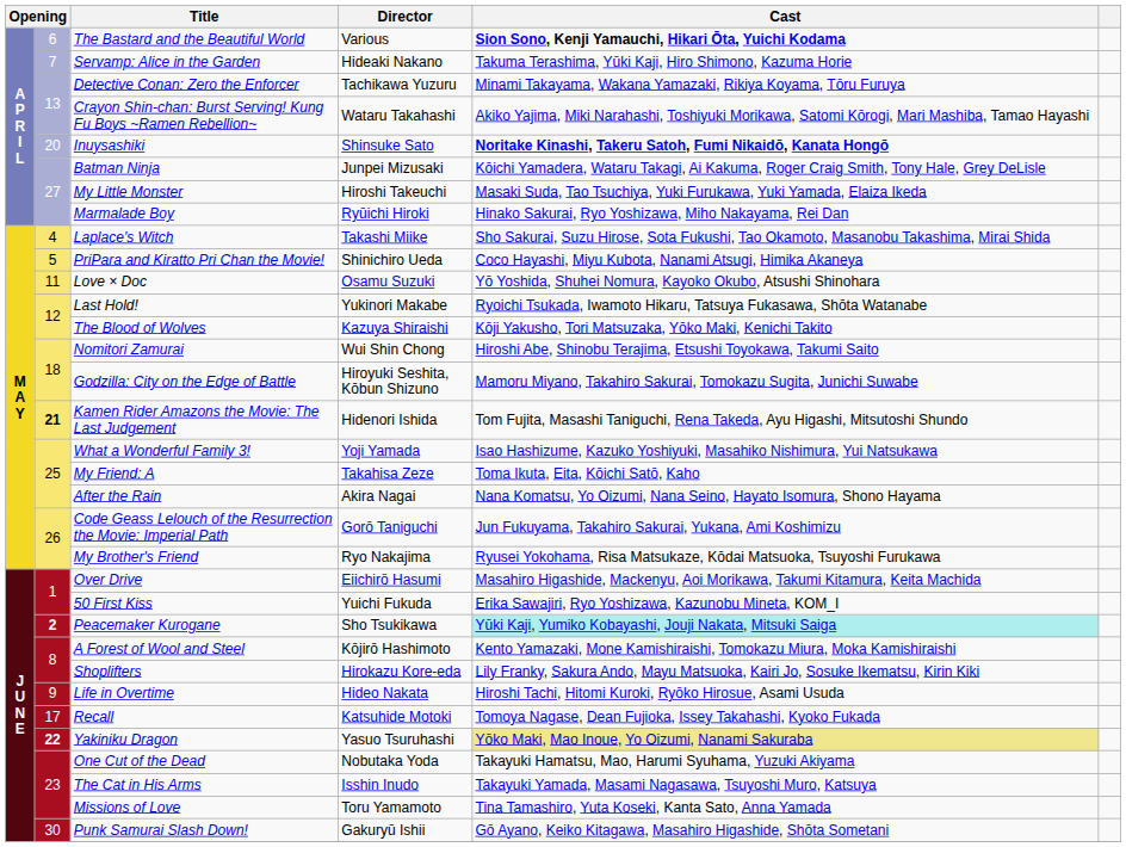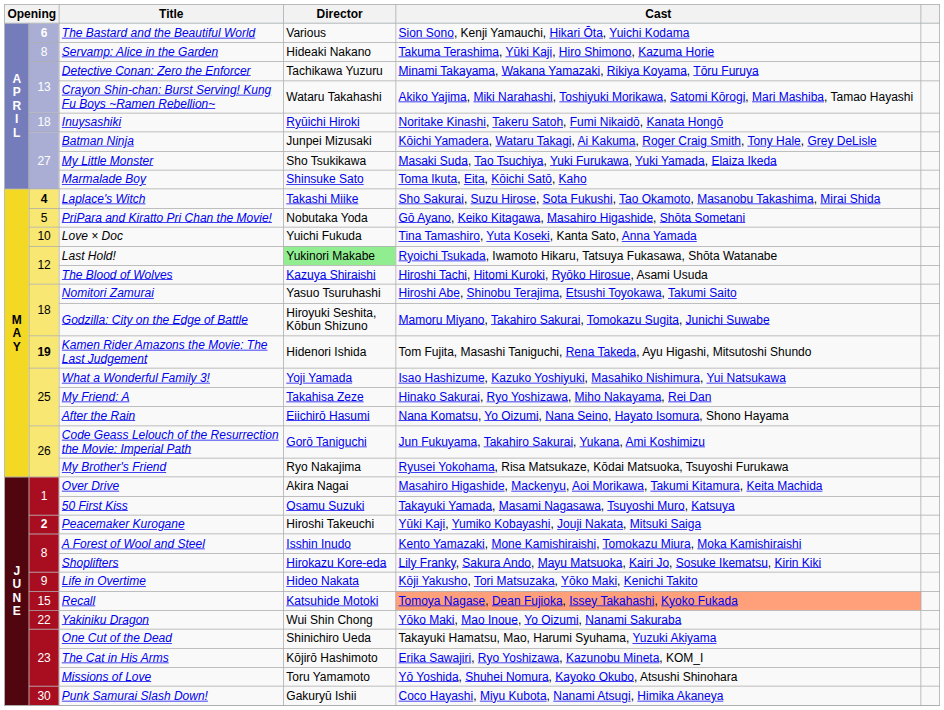 <table class="wikitable">
 <tr style="background:#b0e0e6; text-align:center;">
 <th colspan="2">Opening</th>
 <th style="width:24%;">Title</th>
 <th style="width:12%">Director</th>
 <th>Cast</th>
 <th style="width:2%;"></th>
 </tr>
 <tr>
 <th rowspan="8" style="text-align:center; background:#757CBB; color:white;">A<br>P<br>R<br>I<br>L</th>
-<td rowspan="1" style="text-align:center; background:#AAAED5; color:white;">6</td>
+<td rowspan="1" style="text-align:center; background:#AAAED5; color:white;"><strong>6</strong></td>
 <td><em><a href='#'>The Bastard and the Beautiful World</a></em></td>
 <td>Various</td>
-<td><strong><a href='#'>Sion Sono</a>, Kenji Yamauchi, <a href='#'>Hikari Ōta</a>, <a href='#'>Yuichi Kodama</a></strong></td>
+<td><a href='#'>Sion Sono</a>, Kenji Yamauchi, <a href='#'>Hikari Ōta</a>, <a href='#'>Yuichi Kodama</a></td>
 <td></td>
 </tr>
 <tr>
-<td rowspan="1" style="text-align:center; background:#AAAED5; color:white;">7</td>
+<td rowspan="1" style="text-align:center; background:#AAAED5; color:white;">8</td>
 <td><em><a href='#'>Servamp: Alice in the Garden</a></em></td>
 <td>Hideaki Nakano</td>
 <td><a href='#'>Takuma Terashima</a>, <a href='#'>Yūki Kaji</a>, <a href='#'>Hiro Shimono</a>, <a href='#'>Kazuma Horie</a></td>
 <td></td>
 </tr>
 <tr>
 <td rowspan="2" style="text-align:center; background:#AAAED5; color:white;">13</td>
 <td><em><a href='#'>Detective Conan: Zero the Enforcer</a></em></td>
 <td>Tachikawa Yuzuru</td>
 <td><a href='#'>Minami Takayama</a>, <a href='#'>Wakana Yamazaki</a>, <a href='#'>Rikiya Koyama</a>, <a href='#'>Tōru Furuya</a></td>
 <td></td>
 </tr>
 <tr>
 <td><em><a href='#'>Crayon Shin-chan: Burst Serving! Kung Fu Boys ~Ramen Rebellion~</a></em></td>
 <td>Wataru Takahashi</td>
 <td><a href='#'>Akiko Yajima</a>, <a href='#'>Miki Narahashi</a>, <a href='#'>Toshiyuki Morikawa</a>, <a href='#'>Satomi Kōrogi</a>, <a href='#'>Mari Mashiba</a>, Tamao Hayashi</td>
 <td></td>
 </tr>
 <tr>
-<td rowspan="1" style="text-align:center; background:#AAAED5; color:white;">20</td>
+<td rowspan="1" style="text-align:center; background:#AAAED5; color:white;">18</td>
 <td><em><a href='#'>Inuysashiki</a></em></td>
-<td><a href='#'>Shinsuke Sato</a></td>
-<td><strong><a href='#'>Noritake Kinashi</a>, <a href='#'>Takeru Satoh</a>, <a href='#'>Fumi Nikaidō</a>, <a href='#'>Kanata Hongō</a></strong></td>
+<td><a href='#'>Ryūichi Hiroki</a></td>
+<td><a href='#'>Noritake Kinashi</a>, <a href='#'>Takeru Satoh</a>, <a href='#'>Fumi Nikaidō</a>, <a href='#'>Kanata Hongō</a></td>
 <td></td>
 </tr>
 <tr>
 <td rowspan="3" style="text-align:center; background:#AAAED5; color:white;">27</td>
 <td><em><a href='#'>Batman Ninja</a></em></td>
 <td>Junpei Mizusaki</td>
 <td><a href='#'>Kōichi Yamadera</a>, <a href='#'>Wataru Takagi</a>, <a href='#'>Ai Kakuma</a>, <a href='#'>Roger Craig Smith</a>, <a href='#'>Tony Hale</a>, <a href='#'>Grey DeLisle</a></td>
 <td></td>
 </tr>
 <tr>
 <td><em><a href='#'>My Little Monster</a></em></td>
-<td>Hiroshi Takeuchi</td>
+<td>Sho Tsukikawa</td>
 <td><a href='#'>Masaki Suda</a>, <a href='#'>Tao Tsuchiya</a>, <a href='#'>Yuki Furukawa</a>, <a href='#'>Yuki Yamada</a>, <a href='#'>Elaiza Ikeda</a></td>
 <td></td>
 </tr>
 <tr>
 <td><em><a href='#'>Marmalade Boy</a></em></td>
-<td><a href='#'>Ryūichi Hiroki</a></td>
-<td><a href='#'>Hinako Sakurai</a>, <a href='#'>Ryo Yoshizawa</a>, <a href='#'>Miho Nakayama</a>, <a href='#'>Rei Dan</a></td>
+<td><a href='#'>Shinsuke Sato</a></td>
+<td><a href='#'>Toma Ikuta</a>, <a href='#'>Eita</a>, <a href='#'>Kōichi Satō</a>, <a href='#'>Kaho</a></td>
 <td></td>
 </tr>
 <tr>
 <th rowspan="13" style="text-align:center; background:#F3D924; color:black;">M<br>A<br>Y</th>
-<td rowspan="1" style="text-align:center; background:#F8E772; color:black;">4</td>
+<td rowspan="1" style="text-align:center; background:#F8E772; color:black;"><strong>4</strong></td>
 <td><em><a href='#'>Laplace's Witch</a></em></td>
 <td><a href='#'>Takashi Miike</a></td>
 <td><a href='#'>Sho Sakurai</a>, <a href='#'>Suzu Hirose</a>, <a href='#'>Sota Fukushi</a>, <a href='#'>Tao Okamoto</a>, <a href='#'>Masanobu Takashima</a>, <a href='#'>Mirai Shida</a></td>
 <td></td>
 </tr>
 <tr>
 <td rowspan="1" style="text-align:center; background:#F8E772; color:black;">5</td>
 <td><em><a href='#'>PriPara and Kiratto Pri Chan the Movie!</a></em></td>
-<td>Shinichiro Ueda</td>
-<td><a href='#'>Coco Hayashi</a>, <a href='#'>Miyu Kubota</a>, <a href='#'>Nanami Atsugi</a>, <a href='#'>Himika Akaneya</a></td>
+<td>Nobutaka Yoda</td>
+<td><a href='#'>Gō Ayano</a>, <a href='#'>Keiko Kitagawa</a>, <a href='#'>Masahiro Higashide</a>, <a href='#'>Shōta Sometani</a></td>
 <td></td>
 </tr>
 <tr>
-<td rowspan="1" style="text-align:center; background:#F8E772; color:black;">11</td>
+<td rowspan="1" style="text-align:center; background:#F8E772; color:black;">10</td>
 <td><em>Love × Doc</em></td>
-<td><a href='#'>Osamu Suzuki</a></td>
-<td><a href='#'>Yō Yoshida</a>, <a href='#'>Shuhei Nomura</a>, <a href='#'>Kayoko Okubo</a>, Atsushi Shinohara</td>
+<td>Yuichi Fukuda</td>
+<td><a href='#'>Tina Tamashiro</a>, <a href='#'>Yuta Koseki</a>, Kanta Sato, <a href='#'>Anna Yamada</a></td>
 <td></td>
 </tr>
 <tr>
 <td rowspan="2" style="text-align:center; background:#F8E772; color:black;">12</td>
 <td><em>Last Hold!</em></td>
-<td>Yukinori Makabe</td>
+<td style="background: lightgreen;">Yukinori Makabe</td>
 <td><a href='#'>Ryoichi Tsukada</a>, Iwamoto Hikaru, Tatsuya Fukasawa, Shōta Watanabe</td>
 <td></td>
 </tr>
 <tr>
 <td><em><a href='#'>The Blood of Wolves</a></em></td>
 <td><a href='#'>Kazuya Shiraishi</a></td>
-<td><a href='#'>Kōji Yakusho</a>, <a href='#'>Tori Matsuzaka</a>, <a href='#'>Yōko Maki</a>, <a href='#'>Kenichi Takito</a></td>
+<td><a href='#'>Hiroshi Tachi</a>, <a href='#'>Hitomi Kuroki</a>, <a href='#'>Ryōko Hirosue</a>, Asami Usuda</td>
 <td></td>
 </tr>
 <tr>
 <td rowspan="2" style="text-align:center; background:#F8E772; color:black;">18</td>
 <td><em><a href='#'>Nomitori Zamurai</a></em></td>
-<td>Wui Shin Chong</td>
+<td>Yasuo Tsuruhashi</td>
 <td><a href='#'>Hiroshi Abe</a>, <a href='#'>Shinobu Terajima</a>, <a href='#'>Etsushi Toyokawa</a>, <a href='#'>Takumi Saito</a></td>
 <td></td>
 </tr>
 <tr>
 <td><em><a href='#'>Godzilla: City on the Edge of Battle</a></em></td>
 <td>Hiroyuki Seshita, Kōbun Shizuno</td>
 <td><a href='#'>Mamoru Miyano</a>, <a href='#'>Takahiro Sakurai</a>, <a href='#'>Tomokazu Sugita</a>, <a href='#'>Junichi Suwabe</a></td>
 <td></td>
 </tr>
 <tr>
-<th style="text-align:center; background:#F8E772; color:black;">21</th>
+<th style="text-align:center; background:#F8E772; color:black;">19</th>
 <td><em><a href='#'>Kamen Rider Amazons the Movie: The Last Judgement</a></em></td>
 <td>Hidenori Ishida</td>
 <td>Tom Fujita, Masashi Taniguchi, <a href='#'>Rena Takeda</a>, Ayu Higashi, Mitsutoshi Shundo</td>
 <td></td>
 </tr>
 <tr>
 <td rowspan="3" style="text-align:center; background:#F8E772; color:black;">25</td>
 <td><em><a href='#'>What a Wonderful Family 3!</a></em></td>
 <td><a href='#'>Yoji Yamada</a></td>
 <td><a href='#'>Isao Hashizume</a>, <a href='#'>Kazuko Yoshiyuki</a>, <a href='#'>Masahiko Nishimura</a>, <a href='#'>Yui Natsukawa</a></td>
 <td></td>
 </tr>
 <tr>
 <td><em><a href='#'>My Friend: A</a></em></td>
 <td><a href='#'>Takahisa Zeze</a></td>
-<td><a href='#'>Toma Ikuta</a>, <a href='#'>Eita</a>, <a href='#'>Kōichi Satō</a>, <a href='#'>Kaho</a></td>
+<td><a href='#'>Hinako Sakurai</a>, <a href='#'>Ryo Yoshizawa</a>, <a href='#'>Miho Nakayama</a>, <a href='#'>Rei Dan</a></td>
 <td></td>
 </tr>
 <tr>
 <td><em><a href='#'>After the Rain</a></em></td>
-<td>Akira Nagai</td>
+<td><a href='#'>Eiichirō Hasumi</a></td>
 <td><a href='#'>Nana Komatsu</a>, <a href='#'>Yo Oizumi</a>, <a href='#'>Nana Seino</a>, <a href='#'>Hayato Isomura</a>, Shono Hayama</td>
 <td></td>
 </tr>
 <tr>
 <td rowspan="2" style="text-align:center; background:#F8E772; color:black;">26</td>
 <td><em><a href='#'>Code Geass Lelouch of the Resurrection the Movie: Imperial Path</a></em></td>
 <td><a href='#'>Gorō Taniguchi</a></td>
 <td><a href='#'>Jun Fukuyama</a>, <a href='#'>Takahiro Sakurai</a>, <a href='#'>Yukana</a>, <a href='#'>Ami Koshimizu</a></td>
 <td></td>
 </tr>
 <tr>
 <td><em><a href='#'>My Brother's Friend</a></em></td>
 <td>Ryo Nakajima</td>
 <td><a href='#'>Ryusei Yokohama</a>, Risa Matsukaze, Kōdai Matsuoka, Tsuyoshi Furukawa</td>
 <td></td>
 </tr>
 <tr>
 <th rowspan="12" style="text-align:center; background:#51060F; color:white;">J<br>U<br>N<br>E</th>
 <td rowspan="2" style="text-align:center; background:#A80D20; color:white;">1</td>
 <td><em><a href='#'>Over Drive</a></em></td>
-<td><a href='#'>Eiichirō Hasumi</a></td>
+<td>Akira Nagai</td>
 <td><a href='#'>Masahiro Higashide</a>, <a href='#'>Mackenyu</a>, <a href='#'>Aoi Morikawa</a>, <a href='#'>Takumi Kitamura</a>, <a href='#'>Keita Machida</a></td>
 <td></td>
 </tr>
 <tr>
 <td><em><a href='#'>50 First Kiss</a></em></td>
-<td>Yuichi Fukuda</td>
-<td><a href='#'>Erika Sawajiri</a>, <a href='#'>Ryo Yoshizawa</a>, <a href='#'>Kazunobu Mineta</a>, KOM_I</td>
+<td><a href='#'>Osamu Suzuki</a></td>
+<td><a href='#'>Takayuki Yamada</a>, <a href='#'>Masami Nagasawa</a>, <a href='#'>Tsuyoshi Muro</a>, <a href='#'>Katsuya</a></td>
 <td></td>
 </tr>
 <tr>
 <td rowspan="1" style="text-align:center; background:#A80D20; color:white;"><strong>2</strong></td>
 <td><em><a href='#'>Peacemaker Kurogane</a></em></td>
-<td>Sho Tsukikawa</td>
-<td style="background: paleturquoise;"><a href='#'>Yūki Kaji</a>, <a href='#'>Yumiko Kobayashi</a>, <a href='#'>Jouji Nakata</a>, <a href='#'>Mitsuki Saiga</a></td>
+<td>Hiroshi Takeuchi</td>
+<td><a href='#'>Yūki Kaji</a>, <a href='#'>Yumiko Kobayashi</a>, <a href='#'>Jouji Nakata</a>, <a href='#'>Mitsuki Saiga</a></td>
 <td></td>
 </tr>
 <tr>
 <td rowspan="2" style="text-align:center; background:#A80D20; color:white;">8</td>
 <td><em><a href='#'>A Forest of Wool and Steel</a></em></td>
-<td>Kōjirō Hashimoto</td>
+<td><a href='#'>Isshin Inudo</a></td>
 <td><a href='#'>Kento Yamazaki</a>, <a href='#'>Mone Kamishiraishi</a>, <a href='#'>Tomokazu Miura</a>, <a href='#'>Moka Kamishiraishi</a></td>
 <td></td>
 </tr>
 <tr>
 <td><em><a href='#'>Shoplifters</a></em></td>
 <td><a href='#'>Hirokazu Kore-eda</a></td>
 <td><a href='#'>Lily Franky</a>, <a href='#'>Sakura Ando</a>, <a href='#'>Mayu Matsuoka</a>, <a href='#'>Kairi Jo</a>, <a href='#'>Sosuke Ikematsu</a>, <a href='#'>Kirin Kiki</a></td>
 <td></td>
 </tr>
 <tr>
 <td rowspan="1" style="text-align:center; background:#A80D20; color:white;">9</td>
 <td><em><a href='#'>Life in Overtime</a></em></td>
 <td><a href='#'>Hideo Nakata</a></td>
-<td><a href='#'>Hiroshi Tachi</a>, <a href='#'>Hitomi Kuroki</a>, <a href='#'>Ryōko Hirosue</a>, Asami Usuda</td>
+<td><a href='#'>Kōji Yakusho</a>, <a href='#'>Tori Matsuzaka</a>, <a href='#'>Yōko Maki</a>, <a href='#'>Kenichi Takito</a></td>
 <td></td>
 </tr>
 <tr>
-<td rowspan="1" style="text-align:center; background:#A80D20; color:white;">17</td>
+<td rowspan="1" style="text-align:center; background:#A80D20; color:white;">15</td>
 <td><em><a href='#'>Recall</a></em></td>
 <td><a href='#'>Katsuhide Motoki</a></td>
-<td><a href='#'>Tomoya Nagase</a>, <a href='#'>Dean Fujioka</a>, <a href='#'>Issey Takahashi</a>, <a href='#'>Kyoko Fukada</a></td>
+<td style="background: lightsalmon;"><a href='#'>Tomoya Nagase</a>, <a href='#'>Dean Fujioka</a>, <a href='#'>Issey Takahashi</a>, <a href='#'>Kyoko Fukada</a></td>
 <td></td>
 </tr>
 <tr>
-<td rowspan="1" style="text-align:center; background:#A80D20; color:white;"><strong>22</strong></td>
+<td rowspan="1" style="text-align:center; background:#A80D20; color:white;">22</td>
 <td><em><a href='#'>Yakiniku Dragon</a></em></td>
-<td>Yasuo Tsuruhashi</td>
-<td style="background: khaki;"><a href='#'>Yōko Maki</a>, <a href='#'>Mao Inoue</a>, <a href='#'>Yo Oizumi</a>, <a href='#'>Nanami Sakuraba</a></td>
+<td>Wui Shin Chong</td>
+<td><a href='#'>Yōko Maki</a>, <a href='#'>Mao Inoue</a>, <a href='#'>Yo Oizumi</a>, <a href='#'>Nanami Sakuraba</a></td>
 <td></td>
 </tr>
 <tr>
 <td rowspan="3" style="text-align:center; background:#A80D20; color:white;">23</td>
 <td><em><a href='#'>One Cut of the Dead</a></em></td>
-<td>Nobutaka Yoda</td>
+<td>Shinichiro Ueda</td>
 <td>Takayuki Hamatsu, Mao, Harumi Syuhama, <a href='#'>Yuzuki Akiyama</a></td>
 <td></td>
 </tr>
 <tr>
 <td><em><a href='#'>The Cat in His Arms</a></em></td>
-<td><a href='#'>Isshin Inudo</a></td>
-<td><a href='#'>Takayuki Yamada</a>, <a href='#'>Masami Nagasawa</a>, <a href='#'>Tsuyoshi Muro</a>, <a href='#'>Katsuya</a></td>
+<td>Kōjirō Hashimoto</td>
+<td><a href='#'>Erika Sawajiri</a>, <a href='#'>Ryo Yoshizawa</a>, <a href='#'>Kazunobu Mineta</a>, KOM_I</td>
 <td></td>
 </tr>
 <tr>
 <td><em><a href='#'>Missions of Love</a></em></td>
 <td>Toru Yamamoto</td>
-<td><a href='#'>Tina Tamashiro</a>, <a href='#'>Yuta Koseki</a>, Kanta Sato, <a href='#'>Anna Yamada</a></td>
+<td><a href='#'>Yō Yoshida</a>, <a href='#'>Shuhei Nomura</a>, <a href='#'>Kayoko Okubo</a>, Atsushi Shinohara</td>
 <td></td>
 </tr>
 <tr>
 <td rowspan="1" style="text-align:center; background:#A80D20; color:white;">30</td>
 <td><em><a href='#'>Punk Samurai Slash Down!</a></em></td>
 <td>Gakuryū Ishii</td>
-<td><a href='#'>Gō Ayano</a>, <a href='#'>Keiko Kitagawa</a>, <a href='#'>Masahiro Higashide</a>, <a href='#'>Shōta Sometani</a></td>
+<td><a href='#'>Coco Hayashi</a>, <a href='#'>Miyu Kubota</a>, <a href='#'>Nanami Atsugi</a>, <a href='#'>Himika Akaneya</a></td>
 <td></td>
 </tr>
 <tr>
 </tr>
 </table>
